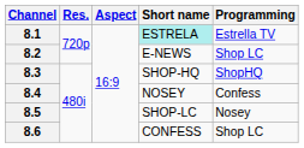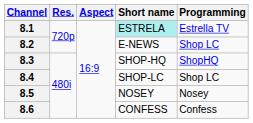 <table class="wikitable">
 <tr>
 <th scope = "col"><a href='#'>Channel</a></th>
 <th scope = "col"><a href='#'>Res.</a></th>
 <th scope = "col"><a href='#'>Aspect</a></th>
 <th scope = "col">Short name</th>
 <th scope = "col">Programming</th>
 </tr>
 <tr>
 <th scope = "row">8.1</th>
 <td rowspan="2"><a href='#'>720p</a></td>
 <td rowspan="6"><a href='#'>16:9</a></td>
 <td style="background: paleturquoise;">ESTRELA</td>
 <td><a href='#'>Estrella TV</a></td>
 </tr>
 <tr>
 <th scope = "row">8.2</th>
 <td>E-NEWS</td>
 <td><a href='#'>Shop LC</a></td>
 </tr>
 <tr>
 <th>8.3</th>
 <td rowspan="4"><a href='#'>480i</a></td>
 <td>SHOP-HQ</td>
 <td><a href='#'>ShopHQ</a></td>
 </tr>
 <tr>
 <th>8.4</th>
-<td>NOSEY</td>
-<td>Confess</td>
+<td>SHOP-LC</td>
+<td>Shop LC</td>
 </tr>
 <tr>
 <th>8.5</th>
-<td>SHOP-LC</td>
+<td>NOSEY</td>
 <td>Nosey</td>
 </tr>
 <tr>
 <th>8.6</th>
 <td>CONFESS</td>
-<td>Shop LC</td>
+<td>Confess</td>
 </tr>
 </table>
